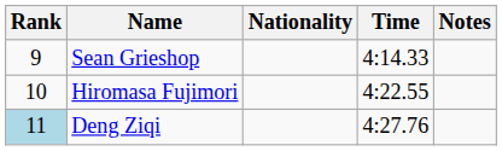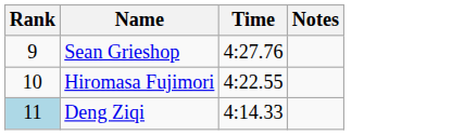 <table class="wikitable sortable" style="text-align:center">
 <tr>
 <th>Rank</th>
 <th>Name</th>
-<th>Nationality</th>
 <th>Time</th>
 <th>Notes</th>
 </tr>
 <tr>
 <td>9</td>
 <td align=left><a href='#'>Sean Grieshop</a></td>
-<td align=left></td>
-<td>4:14.33</td>
+<td>4:27.76</td>
 <td></td>
 </tr>
 <tr>
 <td>10</td>
 <td align=left><a href='#'>Hiromasa Fujimori</a></td>
-<td align=left></td>
 <td>4:22.55</td>
 <td></td>
 </tr>
 <tr>
 <td style="background: lightblue;">11</td>
 <td align=left><a href='#'>Deng Ziqi</a></td>
-<td align=left></td>
-<td>4:27.76</td>
+<td>4:14.33</td>
 <td></td>
 </tr>
 </table>
